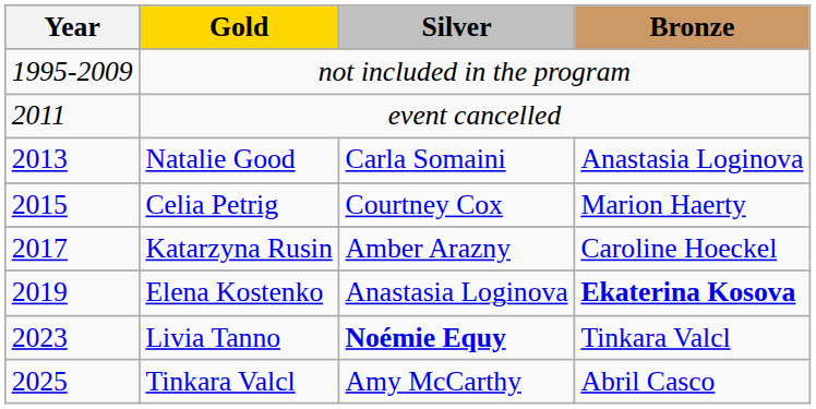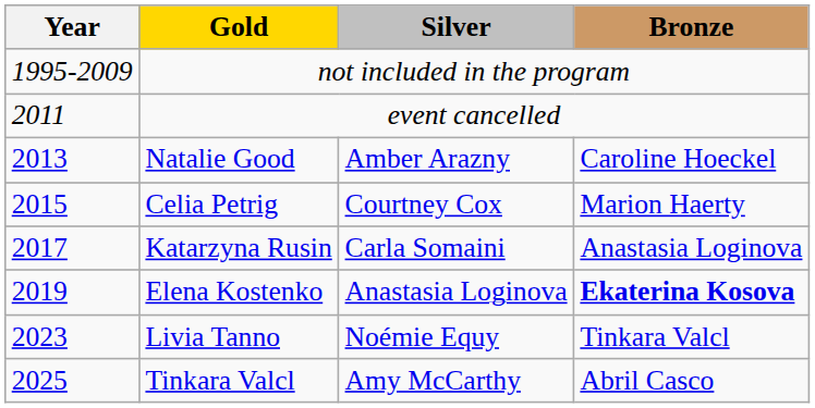 <table class="wikitable">
 <tr>
 <th>Year</th>
 <td align=center bgcolor=gold><strong>Gold</strong></td>
 <td align=center bgcolor=silver><strong>Silver</strong></td>
 <td align=center bgcolor=cc9966><strong>Bronze</strong></td>
 </tr>
 <tr>
 <td><em>1995-2009</em></td>
 <td colspan=3 align=center><em>not included in the program</em></td>
 </tr>
 <tr>
 <td><em>2011</em></td>
 <td colspan=3 align=center><em>event cancelled</em></td>
 </tr>
 <tr>
 <td><a href='#'>2013</a></td>
 <td> <a href='#'>Natalie Good</a></td>
-<td> <a href='#'>Carla Somaini</a></td>
-<td> <a href='#'>Anastasia Loginova</a></td>
+<td> <a href='#'>Amber Arazny</a></td>
+<td> <a href='#'>Caroline Hoeckel</a></td>
 </tr>
 <tr>
 <td><a href='#'>2015</a></td>
 <td> <a href='#'>Celia Petrig</a></td>
 <td> <a href='#'>Courtney Cox</a></td>
 <td> <a href='#'>Marion Haerty</a></td>
 </tr>
 <tr>
 <td><a href='#'>2017</a></td>
 <td> <a href='#'>Katarzyna Rusin</a></td>
-<td> <a href='#'>Amber Arazny</a></td>
-<td> <a href='#'>Caroline Hoeckel</a></td>
+<td> <a href='#'>Carla Somaini</a></td>
+<td> <a href='#'>Anastasia Loginova</a></td>
 </tr>
 <tr>
 <td><a href='#'>2019</a></td>
 <td> <a href='#'>Elena Kostenko</a></td>
 <td> <a href='#'>Anastasia Loginova</a></td>
 <td><strong> <a href='#'>Ekaterina Kosova</a></strong></td>
 </tr>
 <tr>
 <td><a href='#'>2023</a></td>
 <td> <a href='#'>Livia Tanno</a></td>
-<td><strong> <a href='#'>Noémie Equy</a></strong></td>
+<td> <a href='#'>Noémie Equy</a></td>
 <td> <a href='#'>Tinkara Valcl</a></td>
 </tr>
 <tr>
 <td><a href='#'>2025</a></td>
 <td> <a href='#'>Tinkara Valcl</a></td>
 <td> <a href='#'>Amy McCarthy</a></td>
 <td> <a href='#'>Abril Casco</a></td>
 </tr>
 </table>
